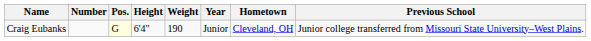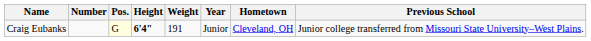 <table class="wikitable sortable" border="1">
 <tr>
 <th>Name</th>
 <th>Number</th>
 <th>Pos.</th>
 <th>Height</th>
 <th>Weight</th>
 <th>Year</th>
 <th>Hometown</th>
 <th class="unsortable">Previous School</th>
 </tr>
 <tr>
 <td>Craig Eubanks</td>
 <td></td>
 <td style="background: lightyellow;">G</td>
-<td>6'4"</td>
-<td>190</td>
+<td><strong>6'4"</strong></td>
+<td>191</td>
 <td>Junior</td>
 <td><a href='#'>Cleveland, OH</a></td>
 <td>Junior college transferred from <a href='#'>Missouri State University–West Plains</a>.</td>
 </tr>
 </table>
